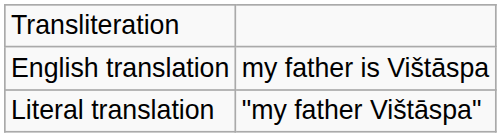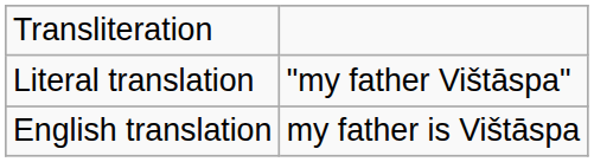 <table class="wikitable">
 <tr>
 <td>Transliteration</td>
 <td></td>
 </tr>
 <tr>
+<td>Literal translation</td>
+<td>"my father Vištāspa"</td>
+</tr>
+<tr>
 <td>English translation</td>
 <td>my father is Vištāspa</td>
 </tr>
-<tr>
-<td>Literal translation</td>
-<td>"my father Vištāspa"</td>
-</tr>
 </table>
